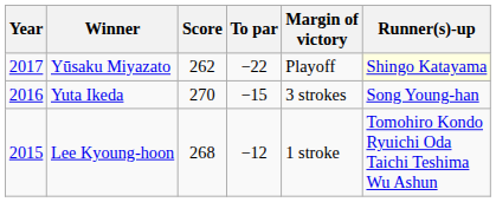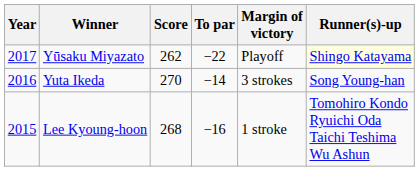 <table class="wikitable" style="font-size:95%">
 <tr>
 <th>Year</th>
 <th>Winner</th>
 <th>Score</th>
 <th>To par</th>
 <th>Margin of<br>victory</th>
 <th>Runner(s)-up</th>
 </tr>
 <tr>
 <td><a href='#'>2017</a></td>
 <td> <a href='#'>Yūsaku Miyazato</a></td>
 <td align=center>262</td>
 <td align=center>−22</td>
 <td>Playoff</td>
 <td style="background: lightyellow;"> <a href='#'>Shingo Katayama</a></td>
 </tr>
 <tr>
 <td><a href='#'>2016</a></td>
 <td> <a href='#'>Yuta Ikeda</a></td>
 <td align=center>270</td>
-<td align=center>−15</td>
+<td align=center>−14</td>
 <td>3 strokes</td>
 <td> <a href='#'>Song Young-han</a></td>
 </tr>
 <tr>
 <td><a href='#'>2015</a></td>
 <td> <a href='#'>Lee Kyoung-hoon</a></td>
 <td align=center>268</td>
-<td align=center>−12</td>
+<td align=center>−16</td>
 <td>1 stroke</td>
 <td> <a href='#'>Tomohiro Kondo</a><br> <a href='#'>Ryuichi Oda</a><br> <a href='#'>Taichi Teshima</a><br> <a href='#'>Wu Ashun</a></td>
 </tr>
 </table>
